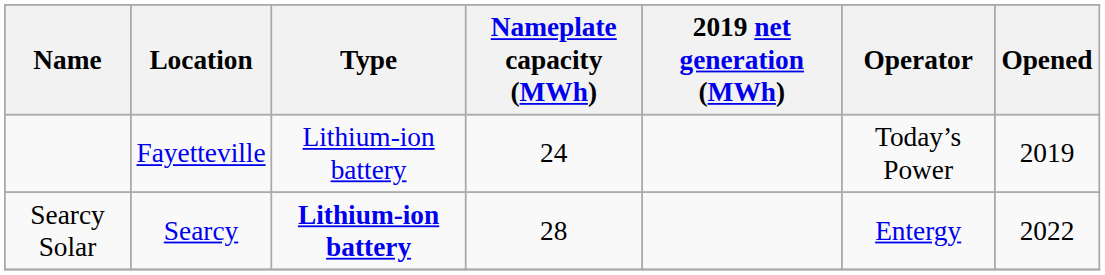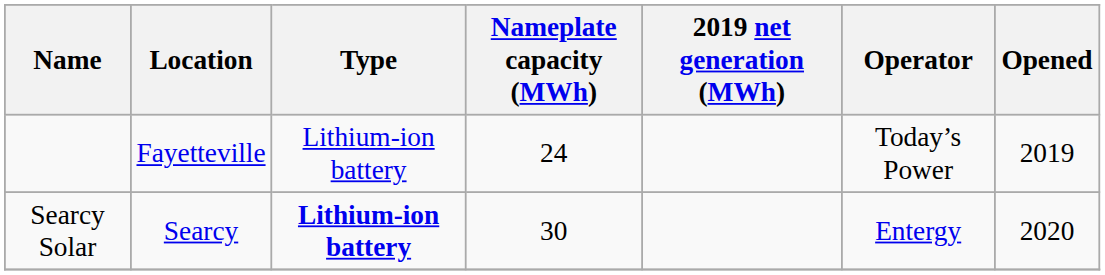 <table class="wikitable sortable" style="font-size:95%; text-align:center;">
 <tr>
 <th>Name</th>
 <th>Location</th>
 <th>Type</th>
 <th><a href='#'>Nameplate</a><br>capacity (<a href='#'>MWh</a>)</th>
 <th data-sort-type="number">2019 <a href='#'>net generation</a><br> (<a href='#'>MWh</a>)</th>
 <th>Operator</th>
 <th>Opened</th>
 </tr>
 <tr>
 <td></td>
 <td><a href='#'>Fayetteville</a></td>
 <td><a href='#'>Lithium-ion battery</a></td>
 <td>24</td>
 <td></td>
 <td>Today’s Power</td>
 <td>2019</td>
 </tr>
 <tr>
 <td>Searcy Solar</td>
 <td><a href='#'>Searcy</a></td>
 <td><strong><a href='#'>Lithium-ion battery</a></strong></td>
-<td>28</td>
+<td>30</td>
 <td></td>
 <td><a href='#'>Entergy</a></td>
-<td>2022</td>
+<td>2020</td>
 </tr>
 <tr>
 </tr>
 </table>
